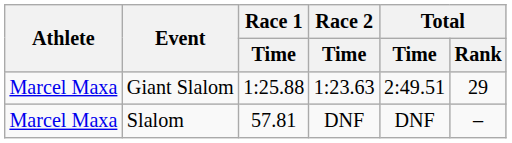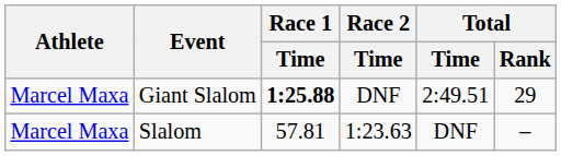 <table class="wikitable" style="font-size:90%">
 <tr>
 <th rowspan="2">Athlete</th>
 <th rowspan="2">Event</th>
 <th>Race 1</th>
 <th>Race 2</th>
 <th colspan="2">Total</th>
 </tr>
 <tr>
 <th>Time</th>
 <th>Time</th>
 <th>Time</th>
 <th>Rank</th>
 </tr>
 <tr>
 <td><a href='#'>Marcel Maxa</a></td>
 <td>Giant Slalom</td>
-<td align="center">1:25.88</td>
-<td align="center">1:23.63</td>
+<td align="center"><strong>1:25.88</strong></td>
+<td align="center">DNF</td>
 <td align="center">2:49.51</td>
 <td align="center">29</td>
 </tr>
 <tr>
 <td><a href='#'>Marcel Maxa</a></td>
 <td>Slalom</td>
 <td align="center">57.81</td>
-<td align="center">DNF</td>
+<td align="center">1:23.63</td>
 <td align="center">DNF</td>
 <td align="center">–</td>
 </tr>
 </table>
